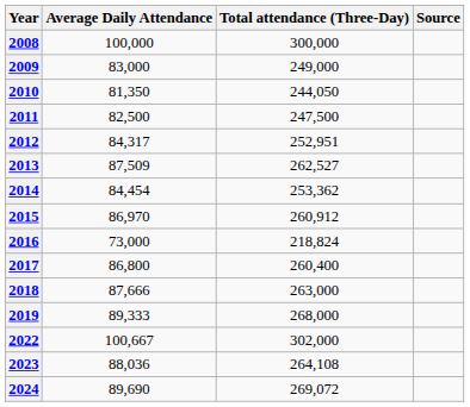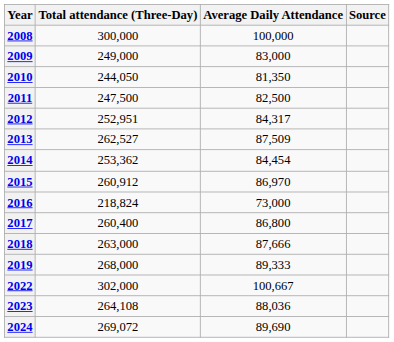 <table class="wikitable" style="text-align:center; font-size:95%">
 <tr>
 <th>Year</th>
+<th>Total attendance (Three-Day)</th>
 <th>Average Daily Attendance</th>
-<th>Total attendance (Three-Day)</th>
 <th>Source</th>
 </tr>
 <tr>
 <th><a href='#'>2008</a></th>
+<td>300,000</td>
 <td>100,000</td>
-<td>300,000</td>
 <td></td>
 </tr>
 <tr>
 <th><a href='#'>2009</a></th>
+<td>249,000</td>
 <td>83,000</td>
-<td>249,000</td>
 <td></td>
 </tr>
 <tr>
 <th><a href='#'>2010</a></th>
+<td>244,050</td>
 <td>81,350</td>
-<td>244,050</td>
 <td></td>
 </tr>
 <tr>
 <th><a href='#'>2011</a></th>
+<td>247,500</td>
 <td>82,500</td>
-<td>247,500</td>
 <td></td>
 </tr>
 <tr>
 <th><a href='#'>2012</a></th>
+<td>252,951</td>
 <td>84,317</td>
-<td>252,951</td>
 <td></td>
 </tr>
 <tr>
 <th><a href='#'>2013</a></th>
+<td>262,527</td>
 <td>87,509</td>
-<td>262,527</td>
 <td></td>
 </tr>
 <tr>
 <th><a href='#'>2014</a></th>
+<td>253,362</td>
 <td>84,454</td>
-<td>253,362</td>
 <td></td>
 </tr>
 <tr>
 <th><a href='#'>2015</a></th>
+<td>260,912</td>
 <td>86,970</td>
-<td>260,912</td>
 <td></td>
 </tr>
 <tr>
 <th><a href='#'>2016</a></th>
+<td>218,824</td>
 <td>73,000</td>
-<td>218,824</td>
 <td></td>
 </tr>
 <tr>
 <th><a href='#'>2017</a></th>
+<td>260,400</td>
 <td>86,800</td>
-<td>260,400</td>
 <td></td>
 </tr>
 <tr>
 <th><a href='#'>2018</a></th>
+<td>263,000</td>
 <td>87,666</td>
-<td>263,000</td>
 <td></td>
 </tr>
 <tr>
 <th><a href='#'>2019</a></th>
+<td>268,000</td>
 <td>89,333</td>
-<td>268,000</td>
 <td></td>
 </tr>
 <tr>
 <th><a href='#'>2022</a></th>
+<td>302,000</td>
 <td>100,667</td>
-<td>302,000</td>
 <td></td>
 </tr>
 <tr>
 <th><a href='#'>2023</a></th>
+<td>264,108</td>
 <td>88,036</td>
-<td>264,108</td>
 <td></td>
 </tr>
 <tr>
 <th><a href='#'>2024</a></th>
+<td>269,072</td>
 <td>89,690</td>
-<td>269,072</td>
 <td></td>
 </tr>
 </table>
